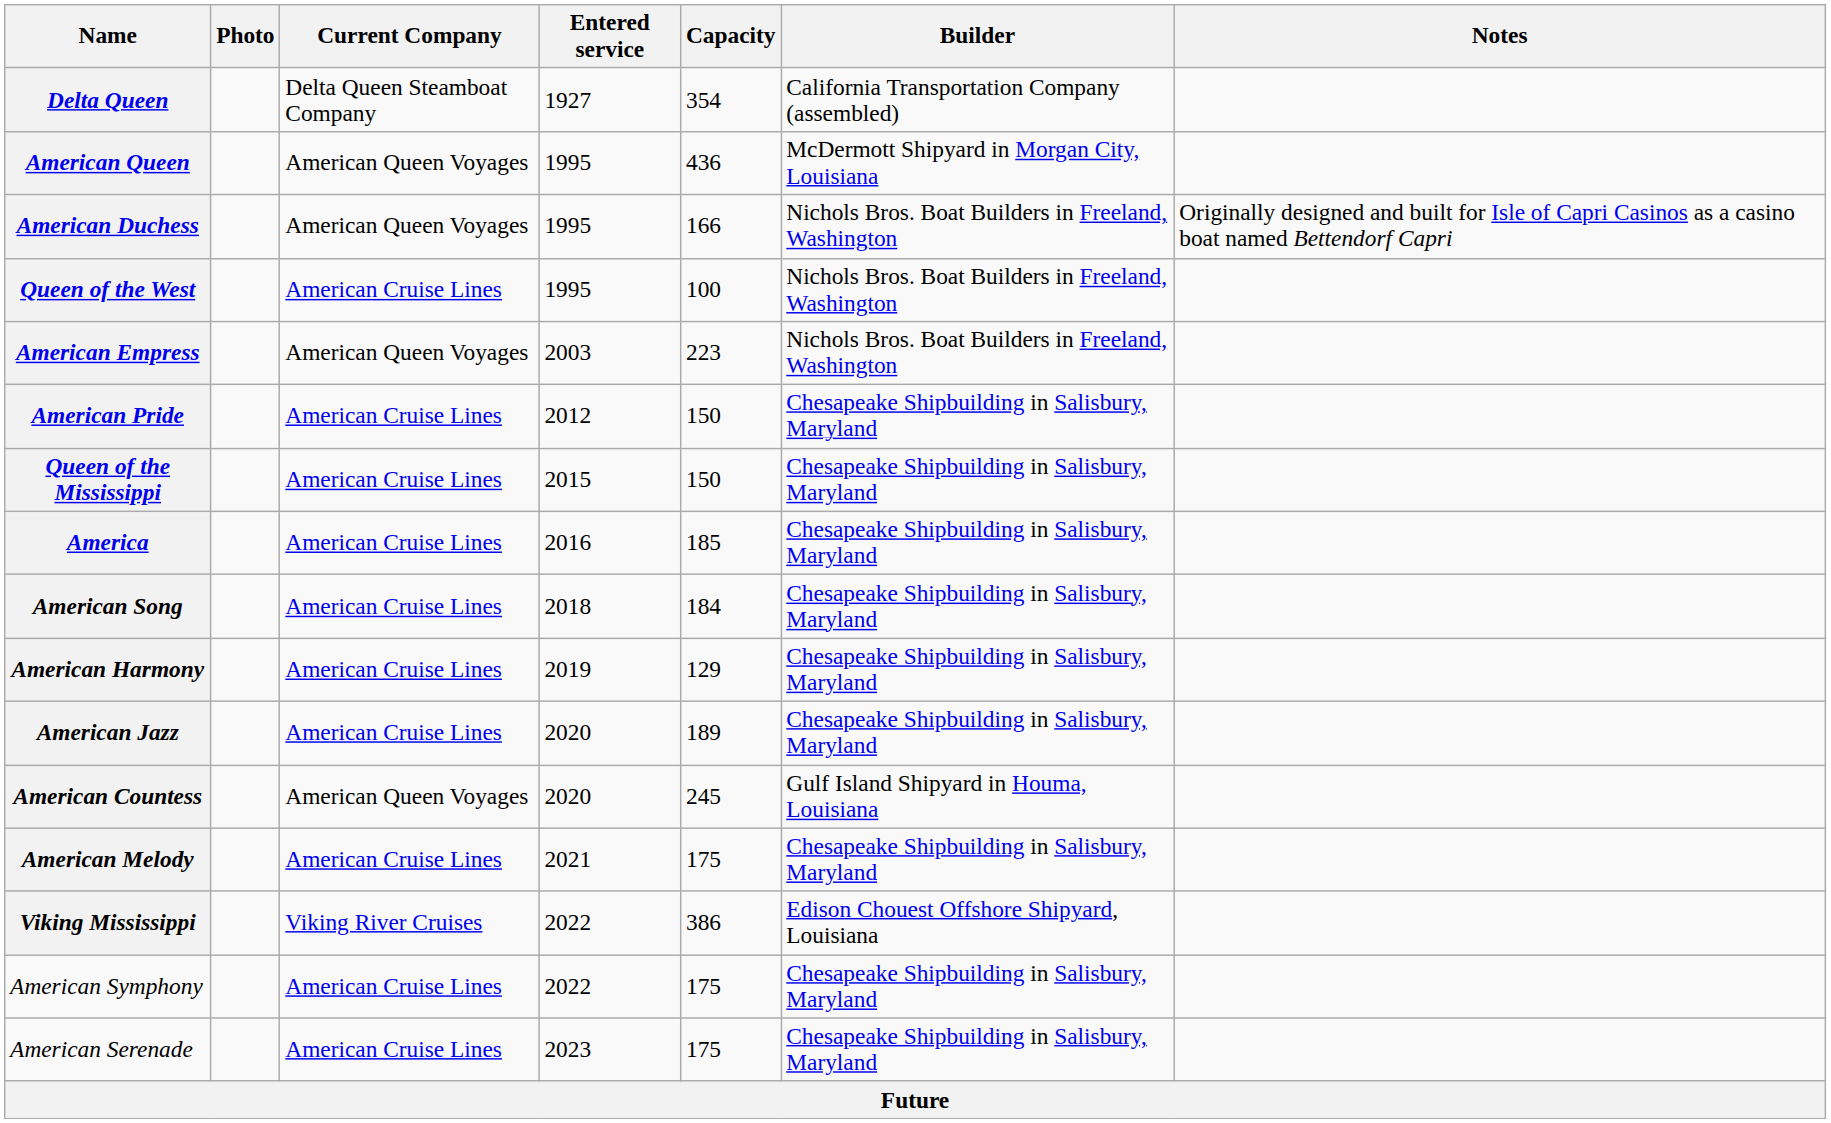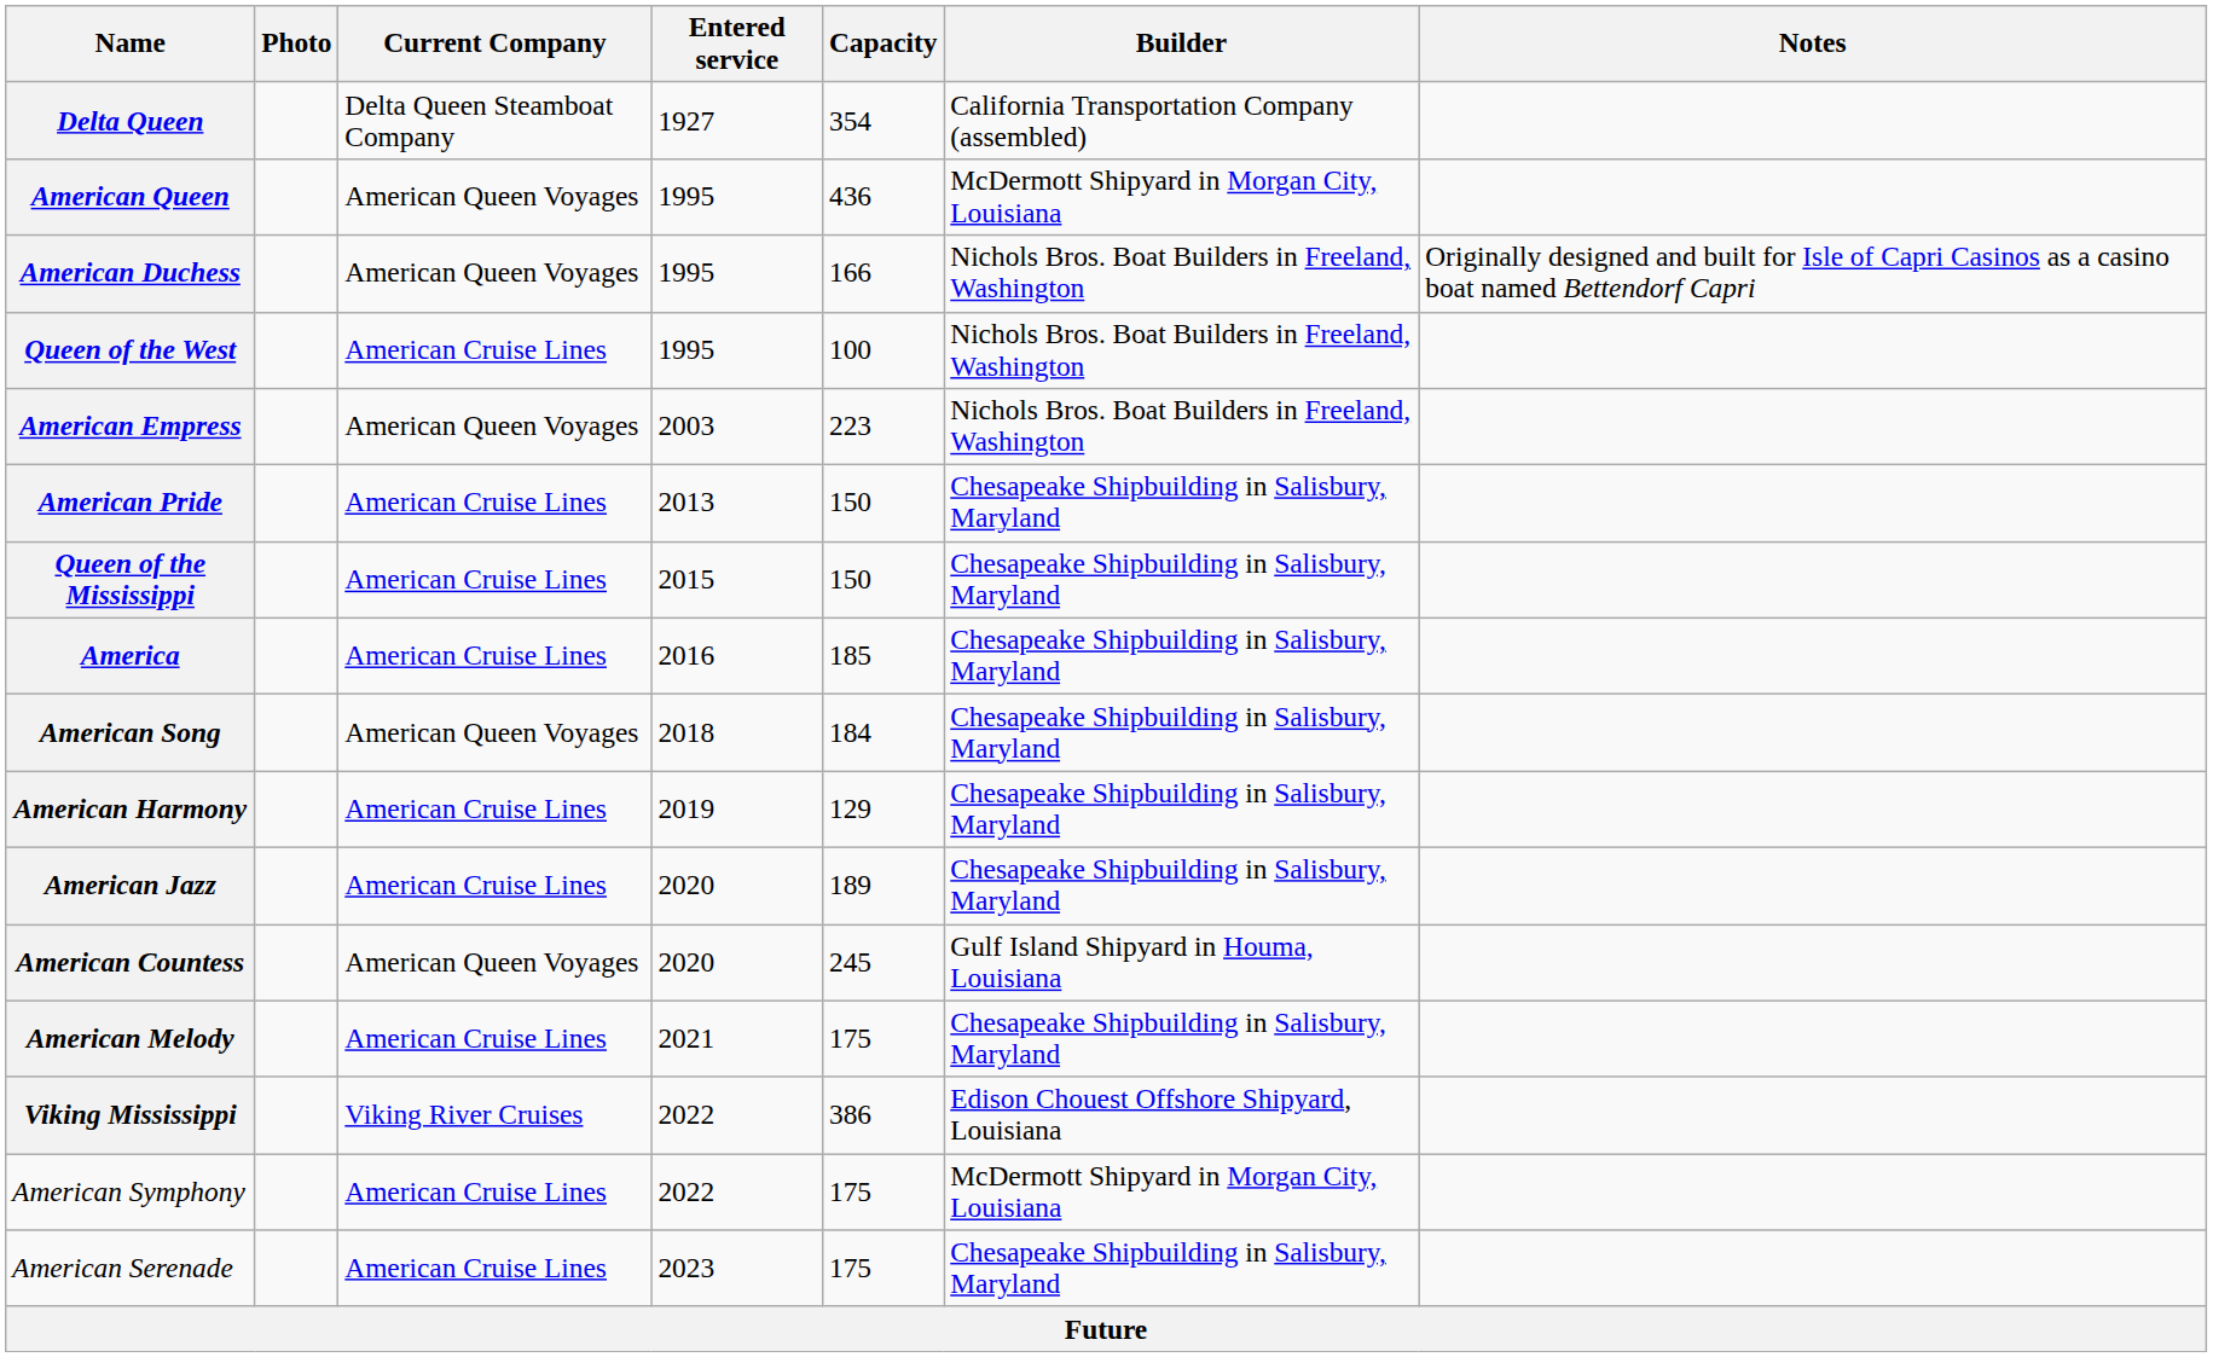 <table class="wikitable sortable plainrowheaders">
 <tr>
 <th scope="col">Name</th>
 <th scope="col" class="unsortable">Photo</th>
 <th scope="col">Current Company</th>
 <th scope="col">Entered service</th>
 <th scope="col">Capacity</th>
 <th scope="col">Builder</th>
 <th scope="col" class="unsortable">Notes</th>
 </tr>
 <tr>
 <th scope="row"><em><a href='#'>Delta Queen</a></em></th>
 <td></td>
 <td>Delta Queen Steamboat Company</td>
 <td>1927</td>
 <td>354</td>
 <td>California Transportation Company (assembled)</td>
 <td></td>
 </tr>
 <tr>
 <th scope="row"><em><a href='#'>American Queen</a></em></th>
 <td></td>
 <td>American Queen Voyages</td>
 <td>1995</td>
 <td>436</td>
 <td>McDermott Shipyard in <a href='#'>Morgan City, Louisiana</a></td>
 <td></td>
 </tr>
 <tr>
 <th scope="row"><em><a href='#'>American Duchess</a></em></th>
 <td></td>
 <td>American Queen Voyages</td>
 <td>1995</td>
 <td>166</td>
 <td>Nichols Bros. Boat Builders in <a href='#'>Freeland, Washington</a></td>
 <td>Originally designed and built for <a href='#'>Isle of Capri Casinos</a> as a casino boat named <em>Bettendorf Capri</em></td>
 </tr>
 <tr>
 <th scope="row"><a href='#'><em>Queen of the West</em></a></th>
 <td></td>
 <td><a href='#'>American Cruise Lines</a></td>
 <td>1995</td>
 <td>100</td>
 <td>Nichols Bros. Boat Builders in <a href='#'>Freeland, Washington</a></td>
 <td></td>
 </tr>
 <tr>
 <th scope="row"><em><a href='#'>American Empress</a></em></th>
 <td></td>
 <td>American Queen Voyages</td>
 <td>2003</td>
 <td>223</td>
 <td>Nichols Bros. Boat Builders in <a href='#'>Freeland, Washington</a></td>
 <td></td>
 </tr>
 <tr>
 <th scope="row"><a href='#'><em>American Pride</em></a></th>
 <td></td>
 <td><a href='#'>American Cruise Lines</a></td>
-<td>2012</td>
+<td>2013</td>
 <td>150</td>
 <td><a href='#'>Chesapeake Shipbuilding</a> in <a href='#'>Salisbury, Maryland</a></td>
 <td></td>
 </tr>
 <tr>
 <th scope="row"><a href='#'><em>Queen of the Mississippi</em></a></th>
 <td></td>
 <td><a href='#'>American Cruise Lines</a></td>
 <td>2015</td>
 <td>150</td>
 <td><a href='#'>Chesapeake Shipbuilding</a> in <a href='#'>Salisbury, Maryland</a></td>
 <td></td>
 </tr>
 <tr>
 <th scope="row"><em><a href='#'>America</a></em></th>
 <td></td>
 <td><a href='#'>American Cruise Lines</a></td>
 <td>2016</td>
 <td>185</td>
 <td><a href='#'>Chesapeake Shipbuilding</a> in <a href='#'>Salisbury, Maryland</a></td>
 <td></td>
 </tr>
 <tr>
 <th scope="row"><em>American Song</em></th>
 <td></td>
-<td><a href='#'>American Cruise Lines</a></td>
+<td>American Queen Voyages</td>
 <td>2018</td>
 <td>184</td>
 <td><a href='#'>Chesapeake Shipbuilding</a> in <a href='#'>Salisbury, Maryland</a></td>
 <td></td>
 </tr>
 <tr>
 <th scope="row"><em>American Harmony</em></th>
 <td></td>
 <td><a href='#'>American Cruise Lines</a></td>
 <td>2019</td>
 <td>129</td>
 <td><a href='#'>Chesapeake Shipbuilding</a> in <a href='#'>Salisbury, Maryland</a></td>
 <td></td>
 </tr>
 <tr>
 <th scope="row"><em>American Jazz</em></th>
 <td></td>
 <td><a href='#'>American Cruise Lines</a></td>
 <td>2020</td>
 <td>189</td>
 <td><a href='#'>Chesapeake Shipbuilding</a> in <a href='#'>Salisbury, Maryland</a></td>
 <td></td>
 </tr>
 <tr>
 <th scope="row"><em>American Countess</em></th>
 <td></td>
 <td>American Queen Voyages</td>
 <td>2020</td>
 <td>245</td>
 <td>Gulf Island Shipyard in <a href='#'>Houma, Louisiana</a></td>
 <td></td>
 </tr>
 <tr>
 <th scope="row"><em>American Melody</em></th>
 <td></td>
 <td><a href='#'>American Cruise Lines</a></td>
 <td>2021</td>
 <td>175</td>
 <td><a href='#'>Chesapeake Shipbuilding</a> in <a href='#'>Salisbury, Maryland</a></td>
 <td></td>
 </tr>
 <tr>
 <th scope="row"><em>Viking Mississippi</em></th>
 <td></td>
 <td><a href='#'>Viking River Cruises</a></td>
 <td>2022</td>
 <td>386</td>
 <td><a href='#'>Edison Chouest Offshore Shipyard</a>,  Louisiana</td>
 <td></td>
 </tr>
 <tr>
 <td><em>American Symphony</em></td>
 <td></td>
 <td><a href='#'>American Cruise Lines</a></td>
 <td>2022</td>
 <td>175</td>
-<td><a href='#'>Chesapeake Shipbuilding</a> in <a href='#'>Salisbury, Maryland</a></td>
+<td>McDermott Shipyard in <a href='#'>Morgan City, Louisiana</a></td>
 <td></td>
 </tr>
 <tr>
 <td><em>American Serenade</em></td>
 <td></td>
 <td><a href='#'>American Cruise Lines</a></td>
 <td>2023</td>
 <td>175</td>
 <td><a href='#'>Chesapeake Shipbuilding</a> in <a href='#'>Salisbury, Maryland</a></td>
 <td></td>
 </tr>
 <tr>
 <th colspan="7"><strong>Future</strong></th>
 </tr>
 </table>
